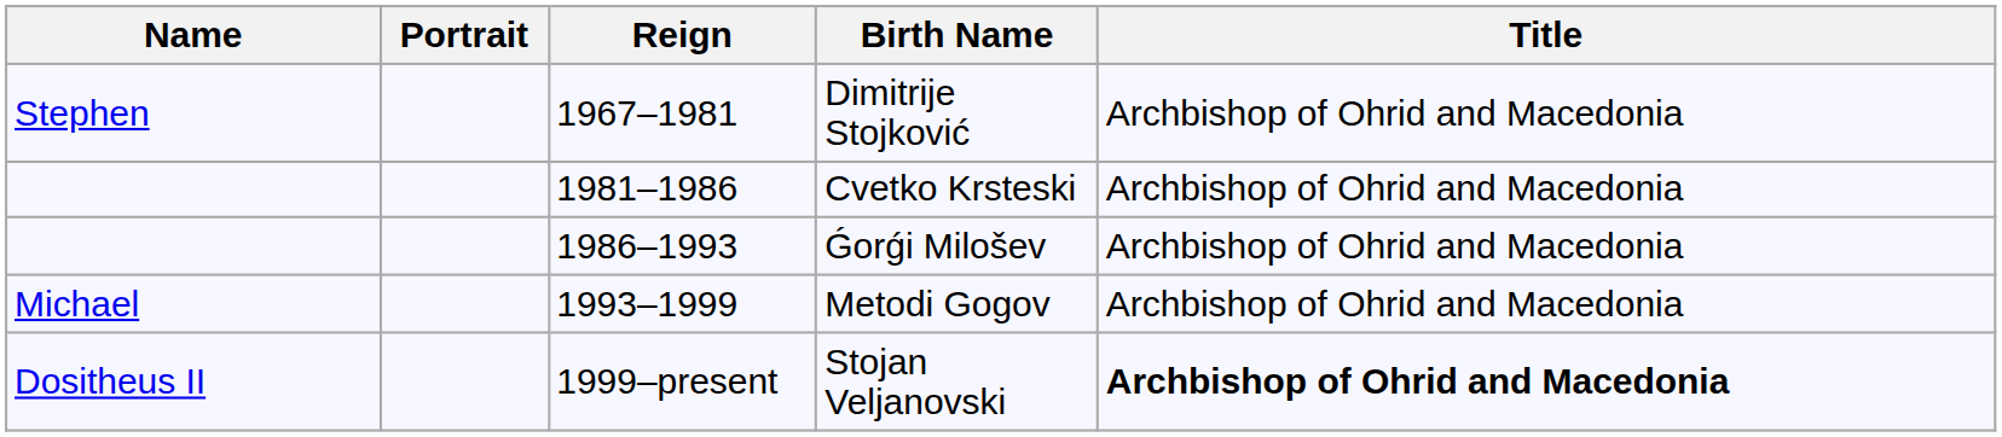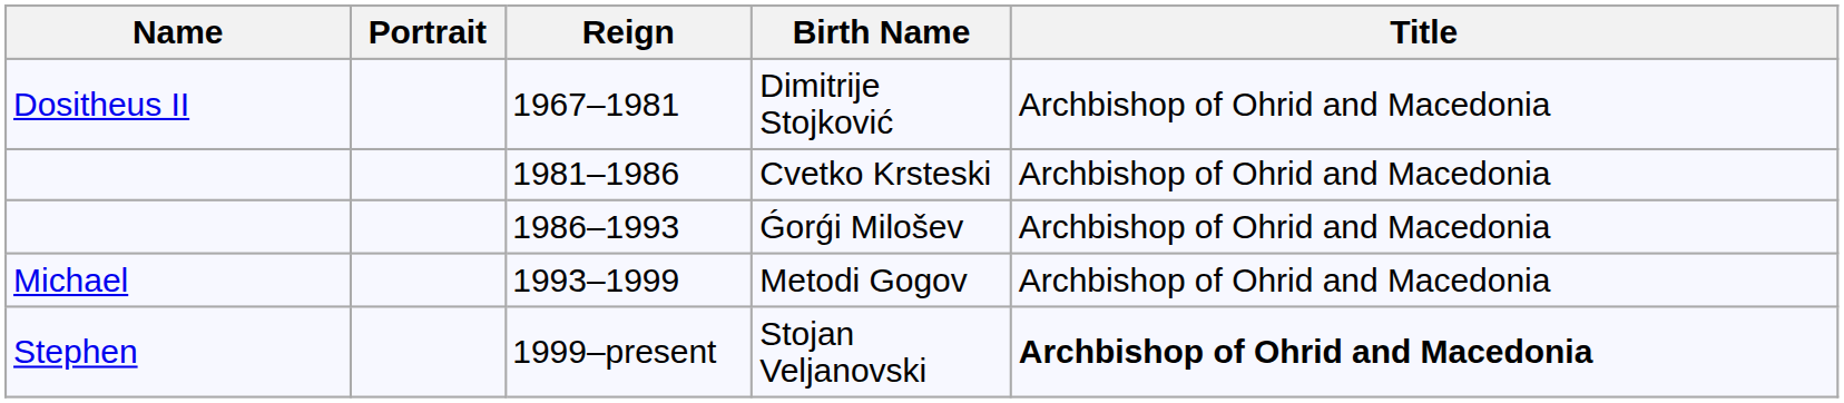 <table class="wikitable" style="border:1px solid #8888aa; background-color:#f7f8ff; padding:2px; font-size:90%;">
 <tr>
 <th width=142px>Name</th>
 <th width=60px>Portrait</th>
 <th width=100px>Reign</th>
 <th width=105px>Birth Name</th>
 <th width=350px>Title</th>
 </tr>
 <tr>
-<td><a href='#'>Stephen</a></td>
+<td><a href='#'>Dositheus II</a></td>
 <td></td>
 <td>1967–1981</td>
 <td>Dimitrije Stojković</td>
 <td>Archbishop of Ohrid and Macedonia</td>
 </tr>
 <tr>
 <td></td>
 <td></td>
 <td>1981–1986</td>
 <td>Cvetko Krsteski</td>
 <td>Archbishop of Ohrid and Macedonia</td>
 </tr>
 <tr>
 <td></td>
 <td></td>
 <td>1986–1993</td>
 <td>Ǵorǵi Milošev</td>
 <td>Archbishop of Ohrid and Macedonia</td>
 </tr>
 <tr>
 <td><a href='#'>Michael</a></td>
 <td></td>
 <td>1993–1999</td>
 <td>Metodi Gogov</td>
 <td>Archbishop of Ohrid and Macedonia</td>
 </tr>
 <tr>
-<td><a href='#'>Dositheus II</a></td>
+<td><a href='#'>Stephen</a></td>
 <td></td>
 <td>1999–present</td>
 <td>Stojan Veljanovski</td>
 <td><strong>Archbishop of Ohrid and Macedonia</strong></td>
 </tr>
 </table>
